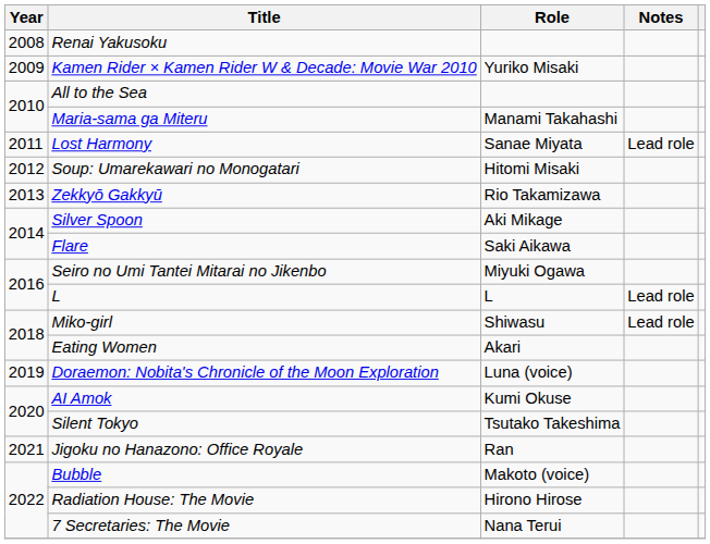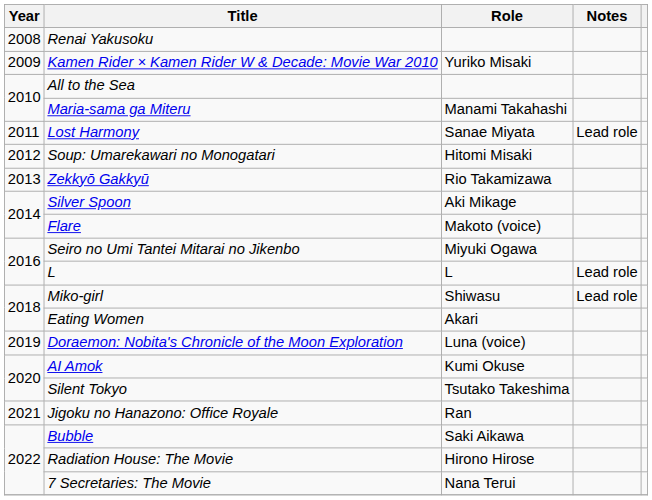 <table class="wikitable sortable">
 <tr>
 <th>Year</th>
 <th>Title</th>
 <th>Role</th>
 <th class="unsortable">Notes</th>
 <th class="unsortable"></th>
 </tr>
 <tr>
 <td>2008</td>
 <td><em>Renai Yakusoku</em></td>
 <td></td>
 <td></td>
 <td></td>
 </tr>
 <tr>
 <td>2009</td>
 <td><em><a href='#'>Kamen Rider × Kamen Rider W & Decade: Movie War 2010</a></em></td>
 <td>Yuriko Misaki</td>
 <td></td>
 <td></td>
 </tr>
 <tr>
 <td rowspan="2">2010</td>
 <td><em>All to the Sea</em></td>
 <td></td>
 <td></td>
 <td></td>
 </tr>
 <tr>
 <td><em><a href='#'>Maria-sama ga Miteru</a></em></td>
 <td>Manami Takahashi</td>
 <td></td>
 <td></td>
 </tr>
 <tr>
 <td>2011</td>
 <td><em><a href='#'>Lost Harmony</a></em></td>
 <td>Sanae Miyata</td>
 <td>Lead role</td>
 <td></td>
 </tr>
 <tr>
 <td>2012</td>
 <td><em>Soup: Umarekawari no Monogatari</em></td>
 <td>Hitomi Misaki</td>
 <td></td>
 <td></td>
 </tr>
 <tr>
 <td>2013</td>
 <td><em><a href='#'>Zekkyō Gakkyū</a></em></td>
 <td>Rio Takamizawa</td>
 <td></td>
 <td></td>
 </tr>
 <tr>
 <td rowspan="2">2014</td>
 <td><em><a href='#'>Silver Spoon</a></em></td>
 <td>Aki Mikage</td>
 <td></td>
 <td></td>
 </tr>
 <tr>
 <td><em><a href='#'>Flare</a></em></td>
-<td>Saki Aikawa</td>
+<td>Makoto (voice)</td>
 <td></td>
 <td></td>
 </tr>
 <tr>
 <td rowspan="2">2016</td>
 <td><em>Seiro no Umi Tantei Mitarai no Jikenbo</em></td>
 <td>Miyuki Ogawa</td>
 <td></td>
 <td></td>
 </tr>
 <tr>
 <td><em>L</em></td>
 <td>L</td>
 <td>Lead role</td>
 <td></td>
 </tr>
 <tr>
 <td rowspan="2">2018</td>
 <td><em>Miko-girl</em></td>
 <td>Shiwasu</td>
 <td>Lead role</td>
 <td></td>
 </tr>
 <tr>
 <td><em>Eating Women</em></td>
 <td>Akari</td>
 <td></td>
 <td></td>
 </tr>
 <tr>
 <td>2019</td>
 <td><em><a href='#'>Doraemon: Nobita's Chronicle of the Moon Exploration</a></em></td>
 <td>Luna (voice)</td>
 <td></td>
 <td></td>
 </tr>
 <tr>
 <td rowspan="2">2020</td>
 <td><em><a href='#'>AI Amok</a></em></td>
 <td>Kumi Okuse</td>
 <td></td>
 <td></td>
 </tr>
 <tr>
 <td><em>Silent Tokyo</em></td>
 <td>Tsutako Takeshima</td>
 <td></td>
 <td></td>
 </tr>
 <tr>
 <td>2021</td>
 <td><em>Jigoku no Hanazono: Office Royale</em></td>
 <td>Ran</td>
 <td></td>
 <td></td>
 </tr>
 <tr>
 <td rowspan="3">2022</td>
 <td><em><a href='#'>Bubble</a></em></td>
-<td>Makoto (voice)</td>
+<td>Saki Aikawa</td>
 <td></td>
 <td></td>
 </tr>
 <tr>
 <td><em>Radiation House: The Movie</em></td>
 <td>Hirono Hirose</td>
 <td></td>
 <td></td>
 </tr>
 <tr>
 <td><em>7 Secretaries: The Movie</em></td>
 <td>Nana Terui</td>
 <td></td>
 <td></td>
 </tr>
 <tr>
 </tr>
 </table>
